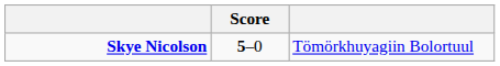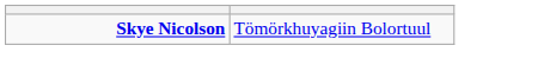 <table class="wikitable" style="text-align: center; font-size:90% ">
 <tr>
 <th align="right" width="170"></th>
-<th width="60">Score</th>
 <th align="left" width="170"></th>
 </tr>
 <tr>
 <td align=right><strong><a href='#'>Skye Nicolson</a></strong> </td>
-<td align=center><strong>5</strong>–0</td>
 <td align=left> <a href='#'>Tömörkhuyagiin Bolortuul</a></td>
 </tr>
 </table>
